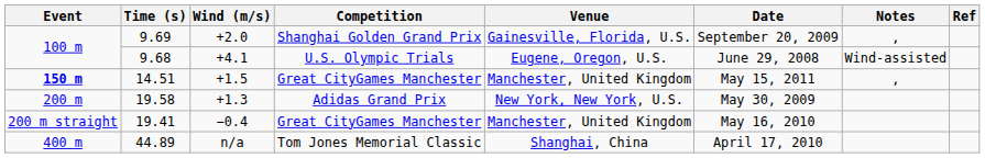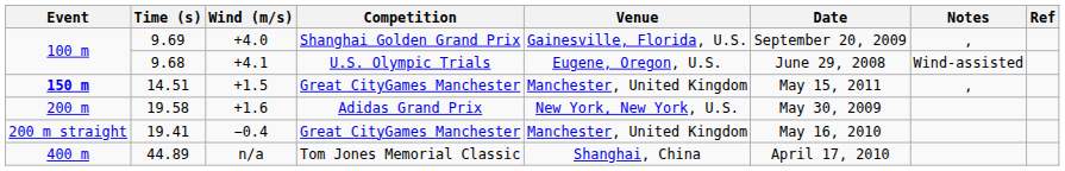 <table class=wikitable style=text-align:center>
 <tr>
 <th>Event</th>
 <th>Time (s)</th>
 <th>Wind (m/s)</th>
 <th>Competition</th>
 <th>Venue</th>
 <th>Date</th>
 <th>Notes</th>
 <th>Ref</th>
 </tr>
 <tr>
 <td rowspan=2><a href='#'>100 m</a></td>
 <td>9.69</td>
-<td>+2.0</td>
+<td>+4.0</td>
 <td><a href='#'>Shanghai Golden Grand Prix</a></td>
 <td><a href='#'>Gainesville, Florida</a>, U.S.</td>
 <td>September 20, 2009</td>
 <td>, </td>
 <td></td>
 </tr>
 <tr>
 <td>9.68 </td>
 <td>+4.1</td>
 <td><a href='#'>U.S. Olympic Trials</a></td>
 <td><a href='#'>Eugene, Oregon</a>, U.S.</td>
 <td>June 29, 2008</td>
 <td>Wind-assisted</td>
 <td></td>
 </tr>
 <tr>
 <td><strong><a href='#'>150 m</a></strong></td>
 <td>14.51</td>
 <td>+1.5</td>
 <td><a href='#'>Great CityGames Manchester</a></td>
 <td><a href='#'>Manchester</a>, United Kingdom</td>
 <td>May 15, 2011</td>
 <td>, </td>
 <td></td>
 </tr>
 <tr>
 <td><a href='#'>200 m</a></td>
 <td>19.58</td>
-<td>+1.3</td>
+<td>+1.6</td>
 <td><a href='#'>Adidas Grand Prix</a></td>
 <td><a href='#'>New York, New York</a>, U.S.</td>
 <td>May 30, 2009</td>
 <td></td>
 <td></td>
 </tr>
 <tr>
 <td><a href='#'>200 m straight</a></td>
 <td>19.41</td>
 <td>−0.4</td>
 <td><a href='#'>Great CityGames Manchester</a></td>
 <td><a href='#'>Manchester</a>, United Kingdom</td>
 <td>May 16, 2010</td>
 <td></td>
 <td></td>
 </tr>
 <tr>
 <td><a href='#'>400 m</a></td>
 <td>44.89</td>
 <td>n/a</td>
 <td>Tom Jones Memorial Classic</td>
 <td><a href='#'>Shanghai</a>, China</td>
 <td>April 17, 2010</td>
 <td></td>
 <td></td>
 </tr>
 </table>
